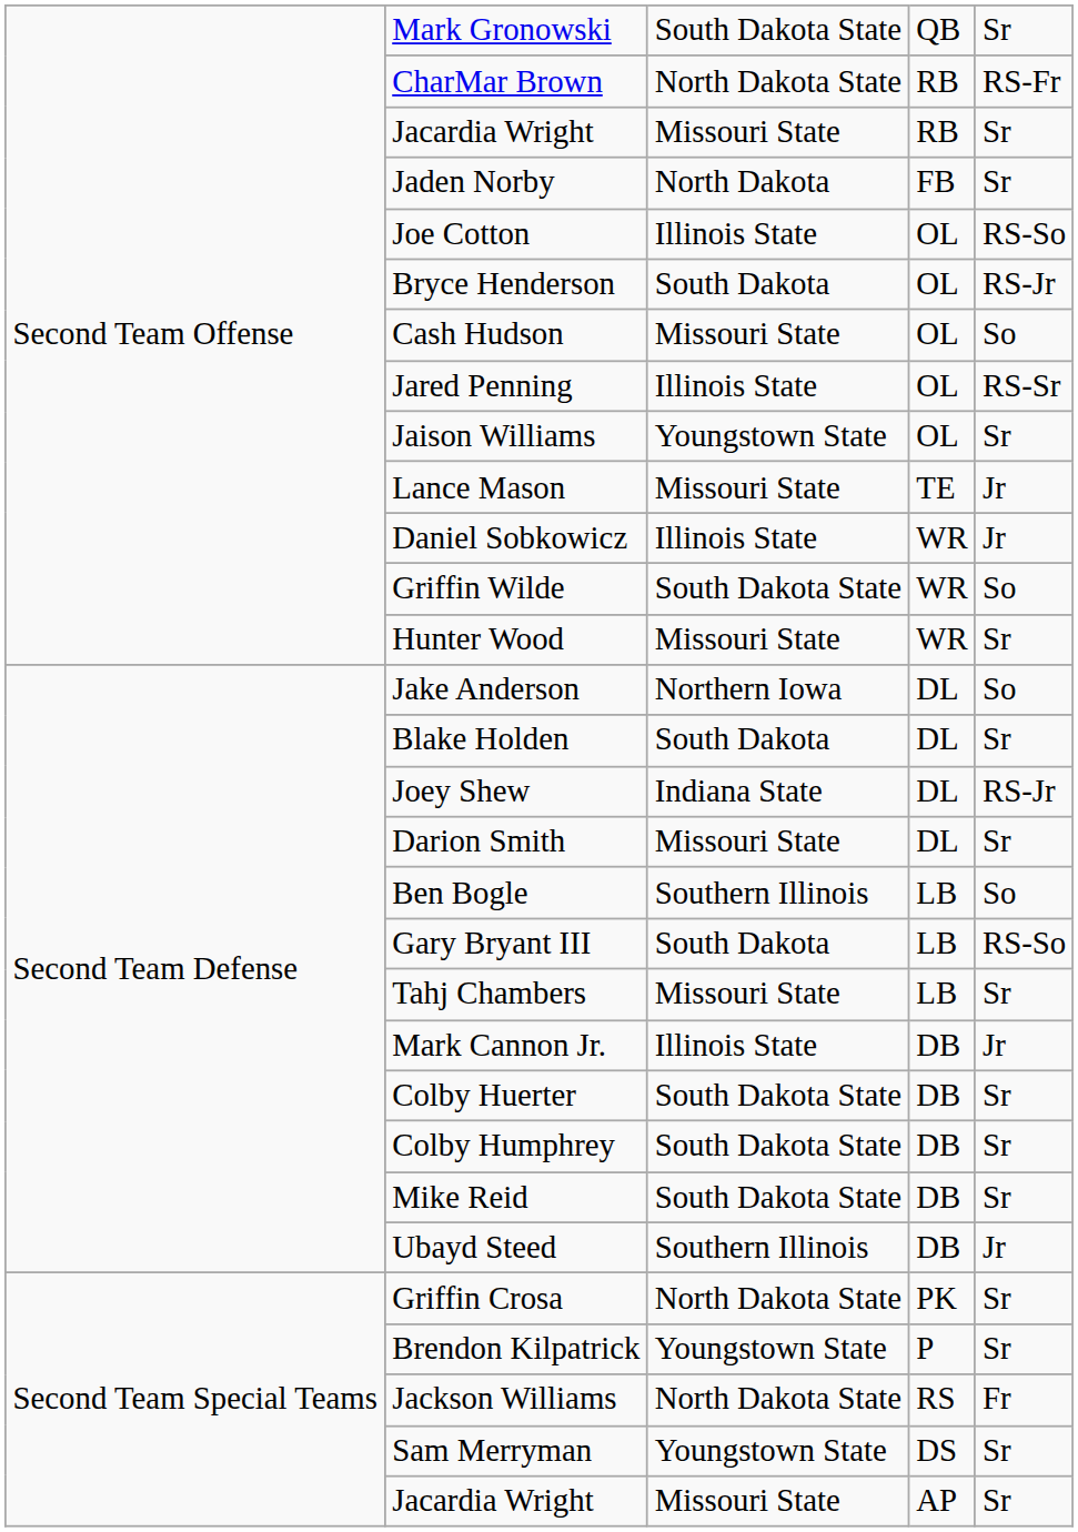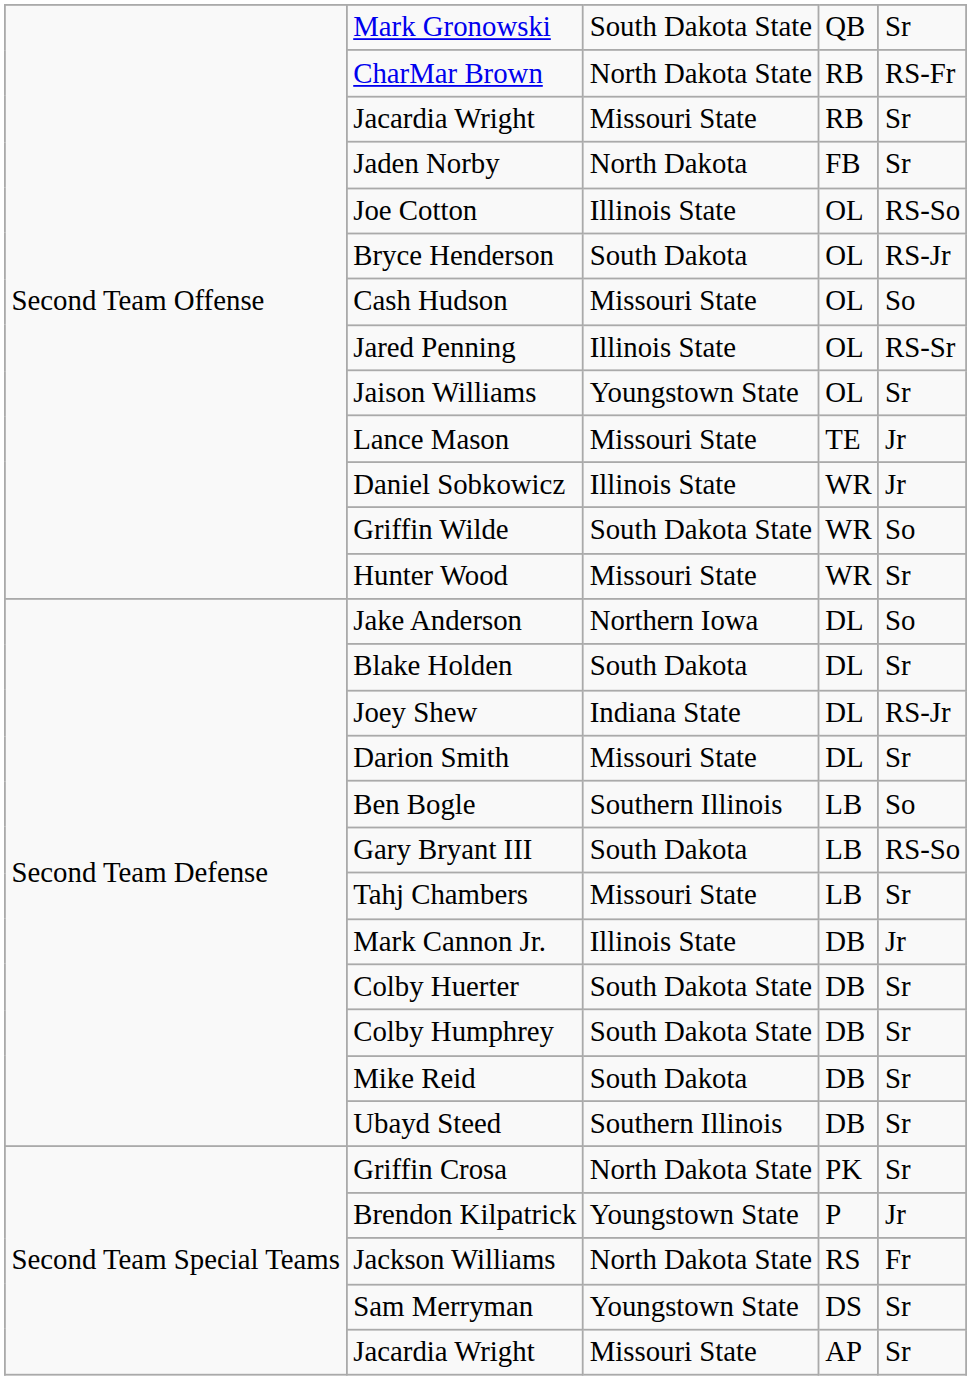 <table class="wikitable">
 <tr>
 <td rowspan=13>Second Team Offense</td>
 <td><a href='#'>Mark Gronowski</a></td>
 <td>South Dakota State</td>
 <td>QB</td>
 <td>Sr</td>
 </tr>
 <tr>
 <td><a href='#'>CharMar Brown</a></td>
 <td>North Dakota State</td>
 <td>RB</td>
 <td>RS-Fr</td>
 </tr>
 <tr>
 <td>Jacardia Wright</td>
 <td>Missouri State</td>
 <td>RB</td>
 <td>Sr</td>
 </tr>
 <tr>
 <td>Jaden Norby</td>
 <td>North Dakota</td>
 <td>FB</td>
 <td>Sr</td>
 </tr>
 <tr>
 <td>Joe Cotton</td>
 <td>Illinois State</td>
 <td>OL</td>
 <td>RS-So</td>
 </tr>
 <tr>
 <td>Bryce Henderson</td>
 <td>South Dakota</td>
 <td>OL</td>
 <td>RS-Jr</td>
 </tr>
 <tr>
 <td>Cash Hudson</td>
 <td>Missouri State</td>
 <td>OL</td>
 <td>So</td>
 </tr>
 <tr>
 <td>Jared Penning</td>
 <td>Illinois State</td>
 <td>OL</td>
 <td>RS-Sr</td>
 </tr>
 <tr>
 <td>Jaison Williams</td>
 <td>Youngstown State</td>
 <td>OL</td>
 <td>Sr</td>
 </tr>
 <tr>
 <td>Lance Mason</td>
 <td>Missouri State</td>
 <td>TE</td>
 <td>Jr</td>
 </tr>
 <tr>
 <td>Daniel Sobkowicz</td>
 <td>Illinois State</td>
 <td>WR</td>
 <td>Jr</td>
 </tr>
 <tr>
 <td>Griffin Wilde</td>
 <td>South Dakota State</td>
 <td>WR</td>
 <td>So</td>
 </tr>
 <tr>
 <td>Hunter Wood</td>
 <td>Missouri State</td>
 <td>WR</td>
 <td>Sr</td>
 </tr>
 <tr>
 <td rowspan=12>Second Team Defense</td>
 <td>Jake Anderson</td>
 <td>Northern Iowa</td>
 <td>DL</td>
 <td>So</td>
 </tr>
 <tr>
 <td>Blake Holden</td>
 <td>South Dakota</td>
 <td>DL</td>
 <td>Sr</td>
 </tr>
 <tr>
 <td>Joey Shew</td>
 <td>Indiana State</td>
 <td>DL</td>
 <td>RS-Jr</td>
 </tr>
 <tr>
 <td>Darion Smith</td>
 <td>Missouri State</td>
 <td>DL</td>
 <td>Sr</td>
 </tr>
 <tr>
 <td>Ben Bogle</td>
 <td>Southern Illinois</td>
 <td>LB</td>
 <td>So</td>
 </tr>
 <tr>
 <td>Gary Bryant III</td>
 <td>South Dakota</td>
 <td>LB</td>
 <td>RS-So</td>
 </tr>
 <tr>
 <td>Tahj Chambers</td>
 <td>Missouri State</td>
 <td>LB</td>
 <td>Sr</td>
 </tr>
 <tr>
 <td>Mark Cannon Jr.</td>
 <td>Illinois State</td>
 <td>DB</td>
 <td>Jr</td>
 </tr>
 <tr>
 <td>Colby Huerter</td>
 <td>South Dakota State</td>
 <td>DB</td>
 <td>Sr</td>
 </tr>
 <tr>
 <td>Colby Humphrey</td>
 <td>South Dakota State</td>
 <td>DB</td>
 <td>Sr</td>
 </tr>
 <tr>
 <td>Mike Reid</td>
-<td>South Dakota State</td>
+<td>South Dakota</td>
 <td>DB</td>
 <td>Sr</td>
 </tr>
 <tr>
 <td>Ubayd Steed</td>
 <td>Southern Illinois</td>
 <td>DB</td>
-<td>Jr</td>
+<td>Sr</td>
 </tr>
 <tr>
 <td rowspan=5>Second Team Special Teams</td>
 <td>Griffin Crosa</td>
 <td>North Dakota State</td>
 <td>PK</td>
 <td>Sr</td>
 </tr>
 <tr>
 <td>Brendon Kilpatrick</td>
 <td>Youngstown State</td>
 <td>P</td>
-<td>Sr</td>
+<td>Jr</td>
 </tr>
 <tr>
 <td>Jackson Williams</td>
 <td>North Dakota State</td>
 <td>RS</td>
 <td>Fr</td>
 </tr>
 <tr>
 <td>Sam Merryman</td>
 <td>Youngstown State</td>
 <td>DS</td>
 <td>Sr</td>
 </tr>
 <tr>
 <td>Jacardia Wright</td>
 <td>Missouri State</td>
 <td>AP</td>
 <td>Sr</td>
 </tr>
 </table>
